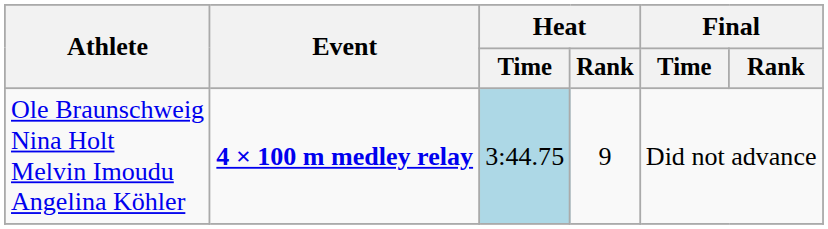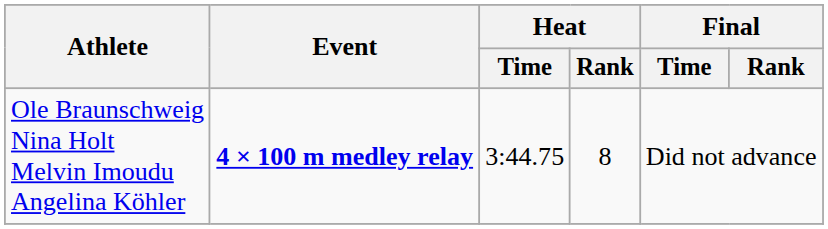 <table class=wikitable style="font-size:90%">
 <tr>
 <th rowspan="2">Athlete</th>
 <th rowspan="2">Event</th>
 <th colspan="2">Heat</th>
 <th colspan="2">Final</th>
 </tr>
 <tr style="font-size:95%">
 <th>Time</th>
 <th>Rank</th>
 <th>Time</th>
 <th>Rank</th>
 </tr>
 <tr align=center>
 <td align=left><a href='#'>Ole Braunschweig</a><br><a href='#'>Nina Holt</a><br><a href='#'>Melvin Imoudu</a><br><a href='#'>Angelina Köhler</a></td>
 <td align=left><strong><a href='#'>4 × 100 m medley relay</a></strong></td>
-<td style="background: lightblue;">3:44.75</td>
-<td>9</td>
+<td>3:44.75</td>
+<td>8</td>
 <td colspan=2>Did not advance</td>
 </tr>
 </table>
